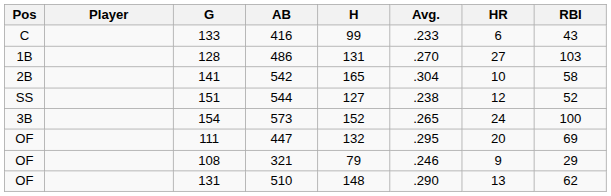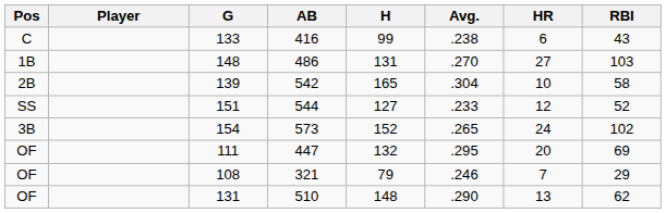 <table class="wikitable sortable">
 <tr>
 <th bgcolor="#DDDDFF" width="5%">Pos</th>
 <th bgcolor="#DDDDFF" width="16%">Player</th>
 <th bgcolor="#DDDDFF" width="9%">G</th>
 <th bgcolor="#DDDDFF" width="9%">AB</th>
 <th bgcolor="#DDDDFF" width="9%">H</th>
 <th bgcolor="#DDDDFF" width="9%">Avg.</th>
 <th bgcolor="#DDDDFF" width="9%">HR</th>
 <th bgcolor="#DDDDFF" width="9%">RBI</th>
 </tr>
 <tr align="center">
 <td>C</td>
 <td></td>
 <td>133</td>
 <td>416</td>
 <td>99</td>
-<td>.233</td>
+<td>.238</td>
 <td>6</td>
 <td>43</td>
 </tr>
 <tr align="center">
 <td>1B</td>
 <td></td>
-<td>128</td>
+<td>148</td>
 <td>486</td>
 <td>131</td>
 <td>.270</td>
 <td>27</td>
 <td>103</td>
 </tr>
 <tr align="center">
 <td>2B</td>
 <td></td>
-<td>141</td>
+<td>139</td>
 <td>542</td>
 <td>165</td>
 <td>.304</td>
 <td>10</td>
 <td>58</td>
 </tr>
 <tr align="center">
 <td>SS</td>
 <td></td>
 <td>151</td>
 <td>544</td>
 <td>127</td>
-<td>.238</td>
+<td>.233</td>
 <td>12</td>
 <td>52</td>
 </tr>
 <tr align="center">
 <td>3B</td>
 <td></td>
 <td>154</td>
 <td>573</td>
 <td>152</td>
 <td>.265</td>
 <td>24</td>
-<td>100</td>
+<td>102</td>
 </tr>
 <tr align="center">
 <td>OF</td>
 <td></td>
 <td>111</td>
 <td>447</td>
 <td>132</td>
 <td>.295</td>
 <td>20</td>
 <td>69</td>
 </tr>
 <tr align="center">
 <td>OF</td>
 <td></td>
 <td>108</td>
 <td>321</td>
 <td>79</td>
 <td>.246</td>
-<td>9</td>
+<td>7</td>
 <td>29</td>
 </tr>
 <tr align="center">
 <td>OF</td>
 <td></td>
 <td>131</td>
 <td>510</td>
 <td>148</td>
 <td>.290</td>
 <td>13</td>
 <td>62</td>
 </tr>
 </table>
